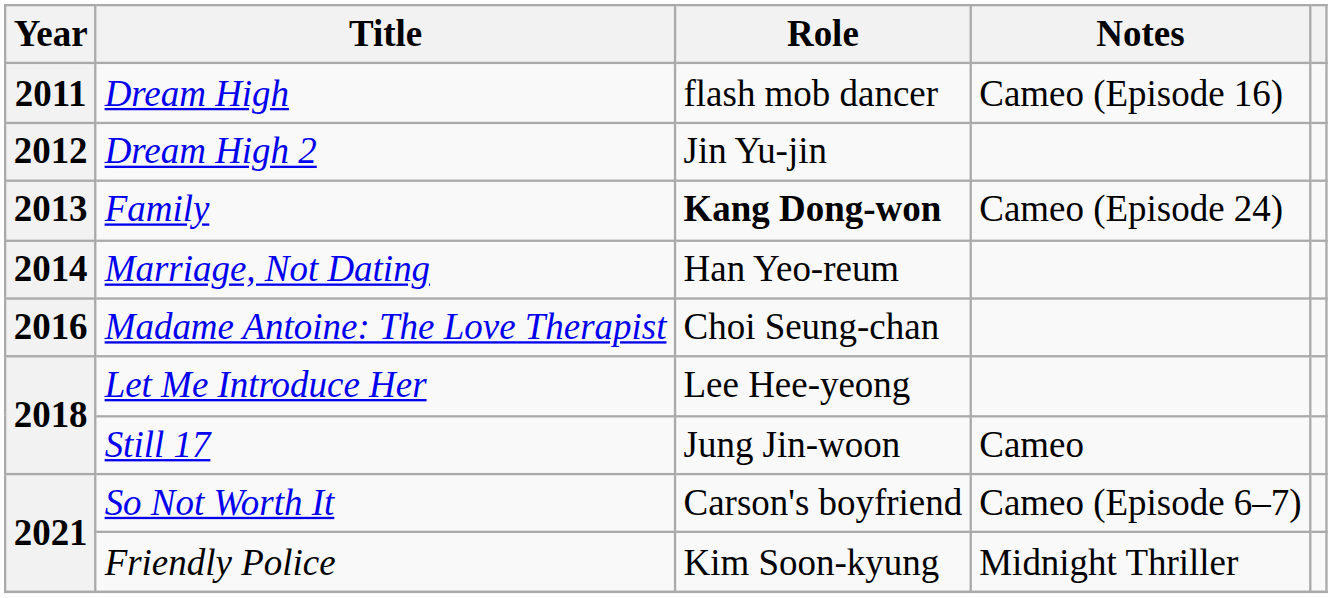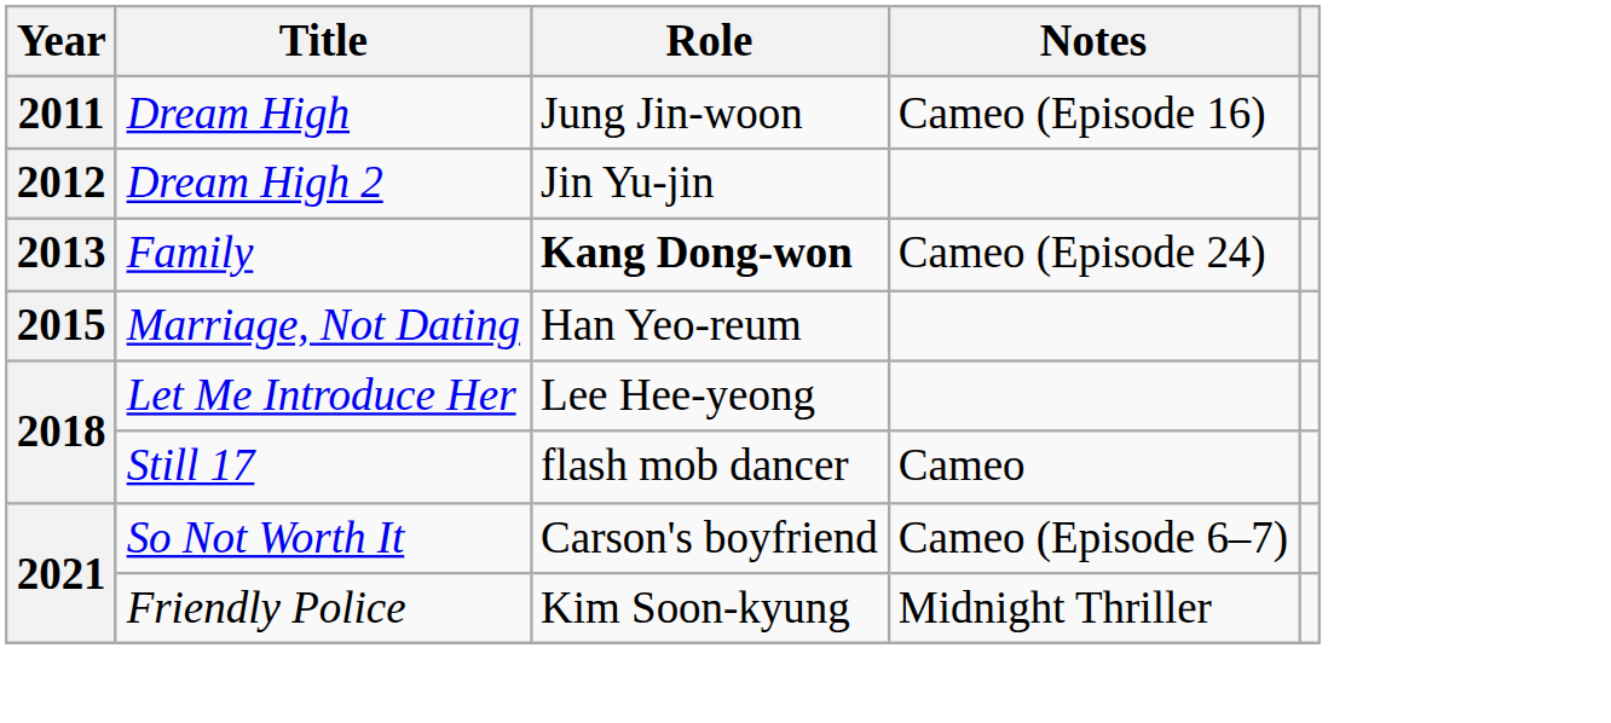 <table class="wikitable sortable plainrowheaders">
 <tr>
 <th scope="col">Year</th>
 <th scope="col">Title</th>
 <th scope="col">Role</th>
 <th scope="col">Notes</th>
 <th scope="col" class="unsortable"></th>
 </tr>
 <tr>
 <th scope="row">2011</th>
 <td><em><a href='#'>Dream High</a></em></td>
-<td>flash mob dancer</td>
+<td>Jung Jin-woon</td>
 <td>Cameo (Episode 16)</td>
 <td></td>
 </tr>
 <tr>
 <th scope="row">2012</th>
 <td><em><a href='#'>Dream High 2</a></em></td>
 <td>Jin Yu-jin</td>
 <td></td>
 <td></td>
 </tr>
 <tr>
 <th scope="row">2013</th>
 <td><em><a href='#'>Family</a></em></td>
 <td><strong>Kang Dong-won</strong></td>
 <td>Cameo (Episode 24)</td>
 <td></td>
 </tr>
 <tr>
-<th scope="row">2014</th>
+<th scope="row">2015</th>
 <td><em><a href='#'>Marriage, Not Dating</a></em></td>
 <td>Han Yeo-reum</td>
-<td></td>
-<td></td>
-</tr>
-<tr>
-<th scope="row">2016</th>
-<td><em><a href='#'>Madame Antoine: The Love Therapist</a></em></td>
-<td>Choi Seung-chan</td>
 <td></td>
 <td></td>
 </tr>
 <tr>
 <th scope="row" rowspan="2">2018</th>
 <td><em><a href='#'>Let Me Introduce Her</a></em></td>
 <td>Lee Hee-yeong</td>
 <td></td>
 <td></td>
 </tr>
 <tr>
 <td><em><a href='#'>Still 17</a></em></td>
-<td>Jung Jin-woon</td>
+<td>flash mob dancer</td>
 <td>Cameo</td>
 <td></td>
 </tr>
 <tr>
 <th scope="row" rowspan=2>2021</th>
 <td><em><a href='#'>So Not Worth It</a></em></td>
 <td>Carson's boyfriend</td>
 <td>Cameo (Episode 6–7)</td>
 <td></td>
 </tr>
 <tr>
 <td><em>Friendly Police</em></td>
 <td>Kim Soon-kyung</td>
 <td>Midnight Thriller</td>
 <td></td>
 </tr>
 <tr>
 </tr>
 </table>
